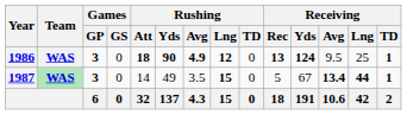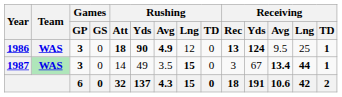 <table class="wikitable" style="text-align:center;">
 <tr>
 <th rowspan="2">Year</th>
 <th rowspan="2">Team</th>
 <th colspan="2">Games</th>
 <th colspan="5">Rushing</th>
 <th colspan="5">Receiving</th>
 </tr>
 <tr>
 <th>GP</th>
 <th>GS</th>
 <th>Att</th>
 <th>Yds</th>
 <th>Avg</th>
 <th>Lng</th>
 <th>TD</th>
 <th>Rec</th>
 <th>Yds</th>
 <th>Avg</th>
 <th>Lng</th>
 <th>TD</th>
 </tr>
 <tr>
 <th><a href='#'>1986</a></th>
 <th><a href='#'>WAS</a></th>
 <td><strong>3</strong></td>
 <td>0</td>
 <td><strong>18</strong></td>
 <td><strong>90</strong></td>
 <td><strong>4.9</strong></td>
-<td><strong>12</strong></td>
+<td>12</td>
 <td>0</td>
 <td><strong>13</strong></td>
 <td><strong>124</strong></td>
 <td>9.5</td>
 <td>25</td>
 <td><strong>1</strong></td>
 </tr>
 <tr>
 <th><a href='#'>1987</a></th>
 <th style="background:#afe6ba; width:3em;"><a href='#'>WAS</a></th>
 <td><strong>3</strong></td>
 <td>0</td>
 <td>14</td>
 <td>49</td>
 <td>3.5</td>
 <td><strong>15</strong></td>
 <td>0</td>
-<td>5</td>
+<td>3</td>
 <td>67</td>
 <td><strong>13.4</strong></td>
 <td><strong>44</strong></td>
 <td><strong>1</strong></td>
 </tr>
 <tr>
 <th colspan="2"></th>
 <th>6</th>
 <th>0</th>
 <th>32</th>
 <th>137</th>
 <th>4.3</th>
 <th>15</th>
 <th>0</th>
 <th>18</th>
 <th>191</th>
 <th>10.6</th>
 <th>42</th>
 <th>2</th>
 </tr>
 </table>
